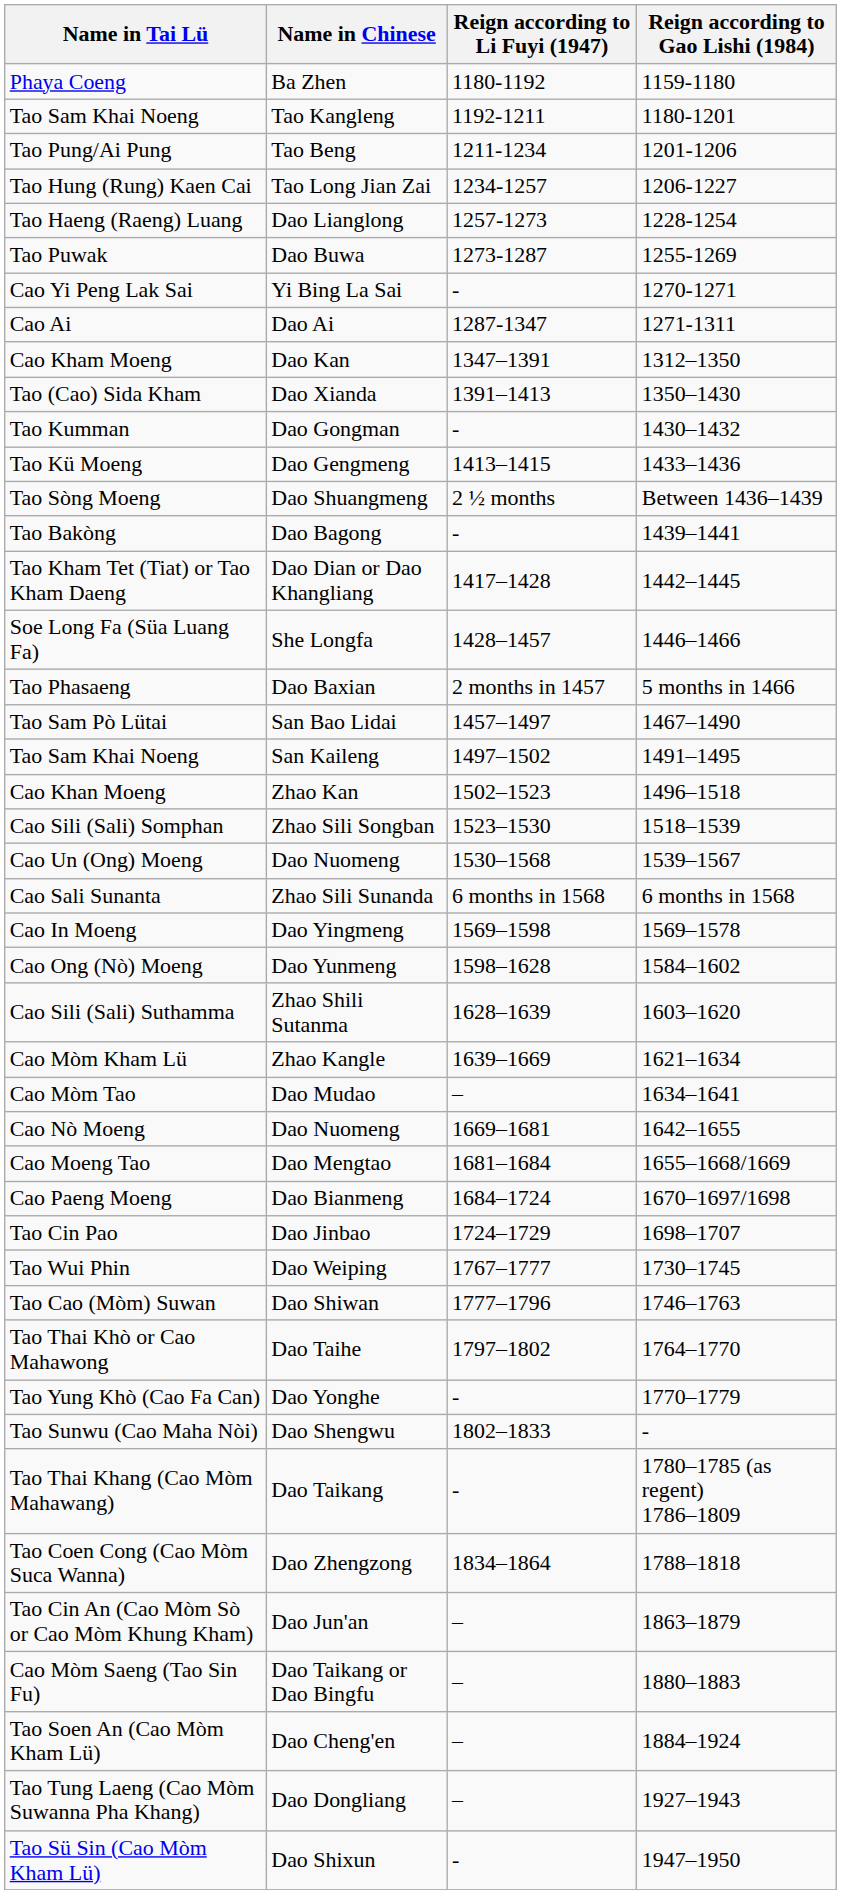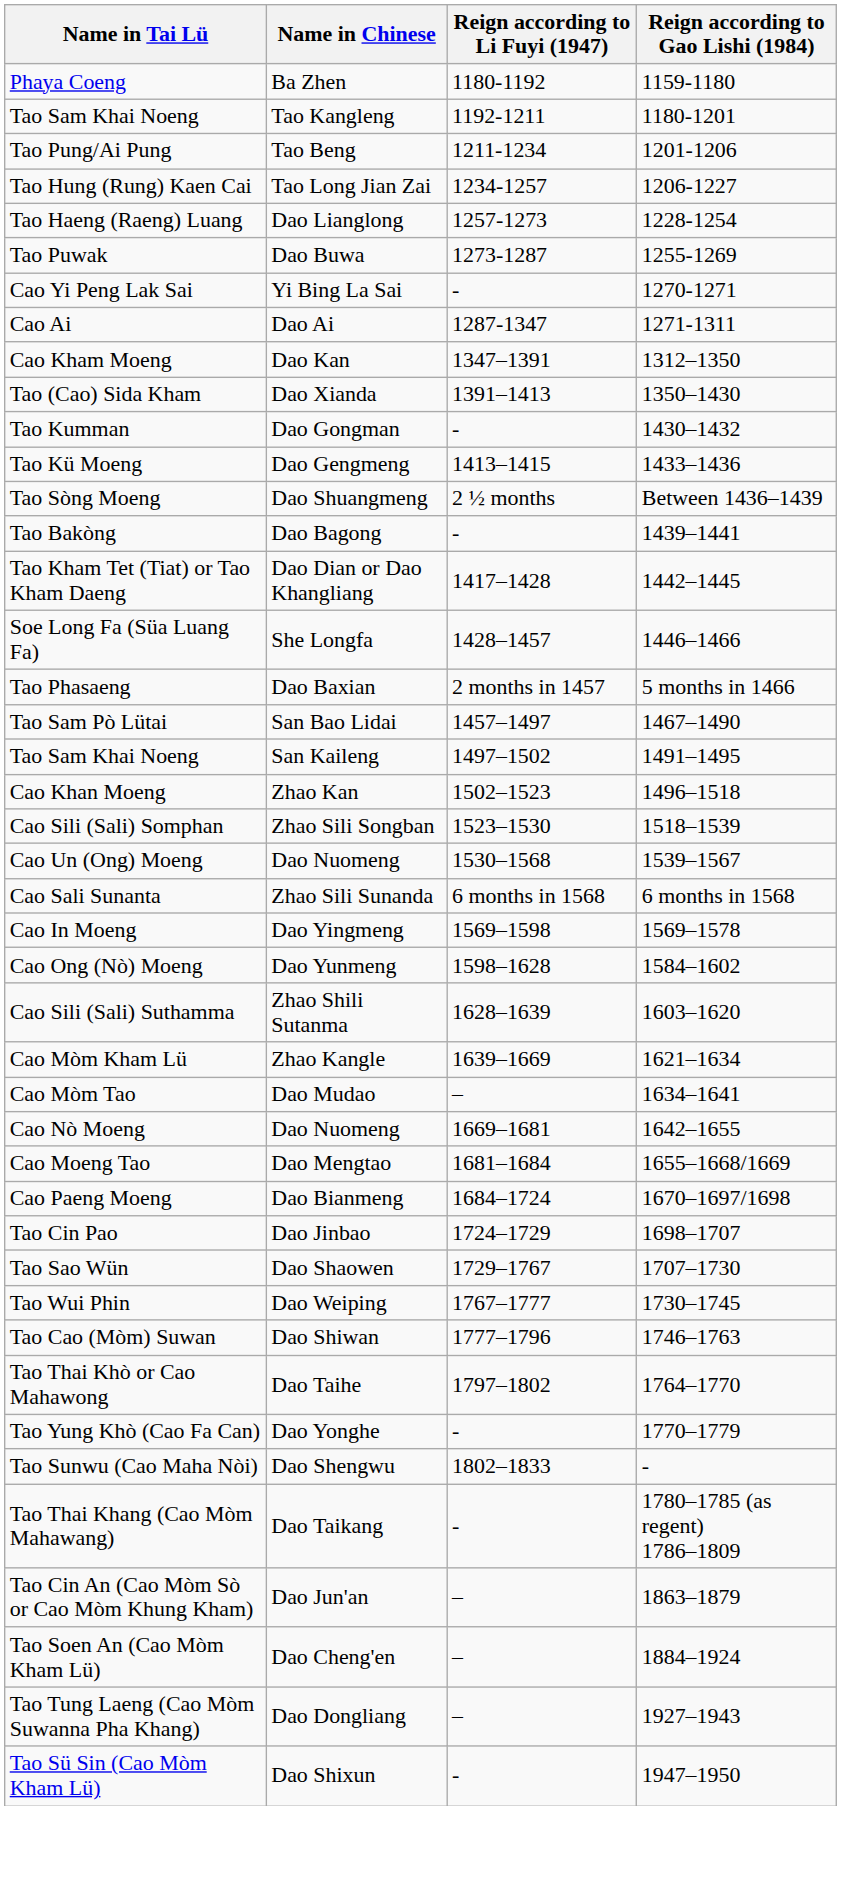 <table class="wikitable">
 <tr>
 <th>Name in <a href='#'>Tai Lü</a></th>
 <th>Name in <a href='#'>Chinese</a></th>
 <th>Reign according to Li Fuyi (1947)</th>
 <th>Reign according to Gao Lishi (1984)</th>
 </tr>
 <tr>
 <td><a href='#'>Phaya Coeng</a></td>
 <td>Ba Zhen</td>
 <td>1180-1192</td>
 <td>1159-1180</td>
 </tr>
 <tr>
 <td>Tao Sam Khai Noeng</td>
 <td>Tao Kangleng</td>
 <td>1192-1211</td>
 <td>1180-1201</td>
 </tr>
 <tr>
 <td>Tao Pung/Ai Pung</td>
 <td>Tao Beng</td>
 <td>1211-1234</td>
 <td>1201-1206</td>
 </tr>
 <tr>
 <td>Tao Hung (Rung) Kaen Cai</td>
 <td>Tao Long Jian Zai</td>
 <td>1234-1257</td>
 <td>1206-1227</td>
 </tr>
 <tr>
 <td>Tao Haeng (Raeng) Luang</td>
 <td>Dao Lianglong</td>
 <td>1257-1273</td>
 <td>1228-1254</td>
 </tr>
 <tr>
 <td>Tao Puwak</td>
 <td>Dao Buwa</td>
 <td>1273-1287</td>
 <td>1255-1269</td>
 </tr>
 <tr>
 <td>Cao Yi Peng Lak Sai</td>
 <td>Yi Bing La Sai</td>
 <td>-</td>
 <td>1270-1271</td>
 </tr>
 <tr>
 <td>Cao Ai</td>
 <td>Dao Ai</td>
 <td>1287-1347</td>
 <td>1271-1311</td>
 </tr>
 <tr>
 <td>Cao Kham Moeng</td>
 <td>Dao Kan</td>
 <td>1347–1391</td>
 <td>1312–1350</td>
 </tr>
 <tr>
 <td>Tao (Cao) Sida Kham</td>
 <td>Dao Xianda</td>
 <td>1391–1413</td>
 <td>1350–1430</td>
 </tr>
 <tr>
 <td>Tao Kumman</td>
 <td>Dao Gongman</td>
 <td>-</td>
 <td>1430–1432</td>
 </tr>
 <tr>
 <td>Tao Kü Moeng</td>
 <td>Dao Gengmeng</td>
 <td>1413–1415</td>
 <td>1433–1436</td>
 </tr>
 <tr>
 <td>Tao Sòng Moeng</td>
 <td>Dao Shuangmeng</td>
 <td>2 ½ months</td>
 <td>Between 1436–1439</td>
 </tr>
 <tr>
 <td>Tao Bakòng</td>
 <td>Dao Bagong</td>
 <td>-</td>
 <td>1439–1441</td>
 </tr>
 <tr>
 <td>Tao Kham Tet (Tiat) or Tao Kham Daeng</td>
 <td>Dao Dian or Dao Khangliang</td>
 <td>1417–1428</td>
 <td>1442–1445</td>
 </tr>
 <tr>
 <td>Soe Long Fa (Süa Luang Fa)</td>
 <td>She Longfa</td>
 <td>1428–1457</td>
 <td>1446–1466</td>
 </tr>
 <tr>
 <td>Tao Phasaeng</td>
 <td>Dao Baxian</td>
 <td>2 months in 1457</td>
 <td>5 months in 1466</td>
 </tr>
 <tr>
 <td>Tao Sam Pò Lütai</td>
 <td>San Bao Lidai</td>
 <td>1457–1497</td>
 <td>1467–1490</td>
 </tr>
 <tr>
 <td>Tao Sam Khai Noeng</td>
 <td>San Kaileng</td>
 <td>1497–1502</td>
 <td>1491–1495</td>
 </tr>
 <tr>
 <td>Cao Khan Moeng</td>
 <td>Zhao Kan</td>
 <td>1502–1523</td>
 <td>1496–1518</td>
 </tr>
 <tr>
 <td>Cao Sili (Sali) Somphan</td>
 <td>Zhao Sili Songban</td>
 <td>1523–1530</td>
 <td>1518–1539</td>
 </tr>
 <tr>
 <td>Cao Un (Ong) Moeng</td>
 <td>Dao Nuomeng</td>
 <td>1530–1568</td>
 <td>1539–1567</td>
 </tr>
 <tr>
 <td>Cao Sali Sunanta</td>
 <td>Zhao Sili Sunanda</td>
 <td>6 months in 1568</td>
 <td>6 months in 1568</td>
 </tr>
 <tr>
 <td>Cao In Moeng</td>
 <td>Dao Yingmeng</td>
 <td>1569–1598</td>
 <td>1569–1578</td>
 </tr>
 <tr>
 <td>Cao Ong (Nò) Moeng</td>
 <td>Dao Yunmeng</td>
 <td>1598–1628</td>
 <td>1584–1602</td>
 </tr>
 <tr>
 <td>Cao Sili (Sali) Suthamma</td>
 <td>Zhao Shili Sutanma</td>
 <td>1628–1639</td>
 <td>1603–1620</td>
 </tr>
 <tr>
 <td>Cao Mòm Kham Lü</td>
 <td>Zhao Kangle</td>
 <td>1639–1669</td>
 <td>1621–1634</td>
 </tr>
 <tr>
 <td>Cao Mòm Tao</td>
 <td>Dao Mudao</td>
 <td>–</td>
 <td>1634–1641</td>
 </tr>
 <tr>
 <td>Cao Nò Moeng</td>
 <td>Dao Nuomeng</td>
 <td>1669–1681</td>
 <td>1642–1655</td>
 </tr>
 <tr>
 <td>Cao Moeng Tao</td>
 <td>Dao Mengtao</td>
 <td>1681–1684</td>
 <td>1655–1668/1669</td>
 </tr>
 <tr>
 <td>Cao Paeng Moeng</td>
 <td>Dao Bianmeng</td>
 <td>1684–1724</td>
 <td>1670–1697/1698</td>
 </tr>
 <tr>
 <td>Tao Cin Pao</td>
 <td>Dao Jinbao</td>
 <td>1724–1729</td>
 <td>1698–1707</td>
 </tr>
 <tr>
+<td>Tao Sao Wün</td>
+<td>Dao Shaowen</td>
+<td>1729–1767</td>
+<td>1707–1730</td>
+</tr>
+<tr>
 <td>Tao Wui Phin</td>
 <td>Dao Weiping</td>
 <td>1767–1777</td>
 <td>1730–1745</td>
 </tr>
 <tr>
 <td>Tao Cao (Mòm) Suwan</td>
 <td>Dao Shiwan</td>
 <td>1777–1796</td>
 <td>1746–1763</td>
 </tr>
 <tr>
 <td>Tao Thai Khò or Cao Mahawong</td>
 <td>Dao Taihe</td>
 <td>1797–1802</td>
 <td>1764–1770</td>
 </tr>
 <tr>
 <td>Tao Yung Khò (Cao Fa Can)</td>
 <td>Dao Yonghe</td>
 <td>-</td>
 <td>1770–1779</td>
 </tr>
 <tr>
 <td>Tao Sunwu (Cao Maha Nòi)</td>
 <td>Dao Shengwu</td>
 <td>1802–1833</td>
 <td>-</td>
 </tr>
 <tr>
 <td>Tao Thai Khang (Cao Mòm Mahawang)</td>
 <td>Dao Taikang</td>
 <td>-</td>
 <td>1780–1785 (as regent)<br>1786–1809</td>
 </tr>
 <tr>
-<td>Tao Coen Cong (Cao Mòm Suca Wanna)</td>
-<td>Dao Zhengzong</td>
-<td>1834–1864</td>
-<td>1788–1818</td>
-</tr>
-<tr>
 <td>Tao Cin An (Cao Mòm Sò or Cao Mòm Khung Kham)</td>
 <td>Dao Jun'an</td>
 <td>–</td>
 <td>1863–1879</td>
-</tr>
-<tr>
-<td>Cao Mòm Saeng (Tao Sin Fu)</td>
-<td>Dao Taikang or Dao Bingfu</td>
-<td>–</td>
-<td>1880–1883</td>
 </tr>
 <tr>
 <td>Tao Soen An (Cao Mòm Kham Lü)</td>
 <td>Dao Cheng'en</td>
 <td>–</td>
 <td>1884–1924</td>
 </tr>
 <tr>
 <td>Tao Tung Laeng (Cao Mòm Suwanna Pha Khang)</td>
 <td>Dao Dongliang</td>
 <td>–</td>
 <td>1927–1943</td>
 </tr>
 <tr>
 <td><a href='#'>Tao Sü Sin (Cao Mòm Kham Lü)</a></td>
 <td>Dao Shixun</td>
 <td>-</td>
 <td>1947–1950</td>
 </tr>
 </table>
